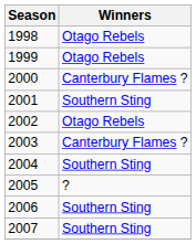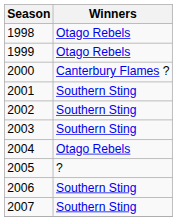 <table class="wikitable collapsible">
 <tr>
 <th>Season</th>
 <th>Winners</th>
 </tr>
 <tr>
 <td>1998</td>
 <td><a href='#'>Otago Rebels</a></td>
 </tr>
 <tr>
 <td>1999</td>
 <td><a href='#'>Otago Rebels</a></td>
 </tr>
 <tr>
 <td>2000</td>
 <td><a href='#'>Canterbury Flames</a> ?</td>
 </tr>
 <tr>
 <td>2001</td>
 <td><a href='#'>Southern Sting</a></td>
 </tr>
 <tr>
 <td>2002</td>
-<td><a href='#'>Otago Rebels</a></td>
+<td><a href='#'>Southern Sting</a></td>
 </tr>
 <tr>
 <td>2003</td>
-<td><a href='#'>Canterbury Flames</a> ?</td>
+<td><a href='#'>Southern Sting</a></td>
 </tr>
 <tr>
 <td>2004</td>
-<td><a href='#'>Southern Sting</a></td>
+<td><a href='#'>Otago Rebels</a></td>
 </tr>
 <tr>
 <td>2005</td>
 <td>?</td>
 </tr>
 <tr>
 <td>2006</td>
 <td><a href='#'>Southern Sting</a></td>
 </tr>
 <tr>
 <td>2007</td>
 <td><a href='#'>Southern Sting</a></td>
 </tr>
 <tr>
 </tr>
 </table>
